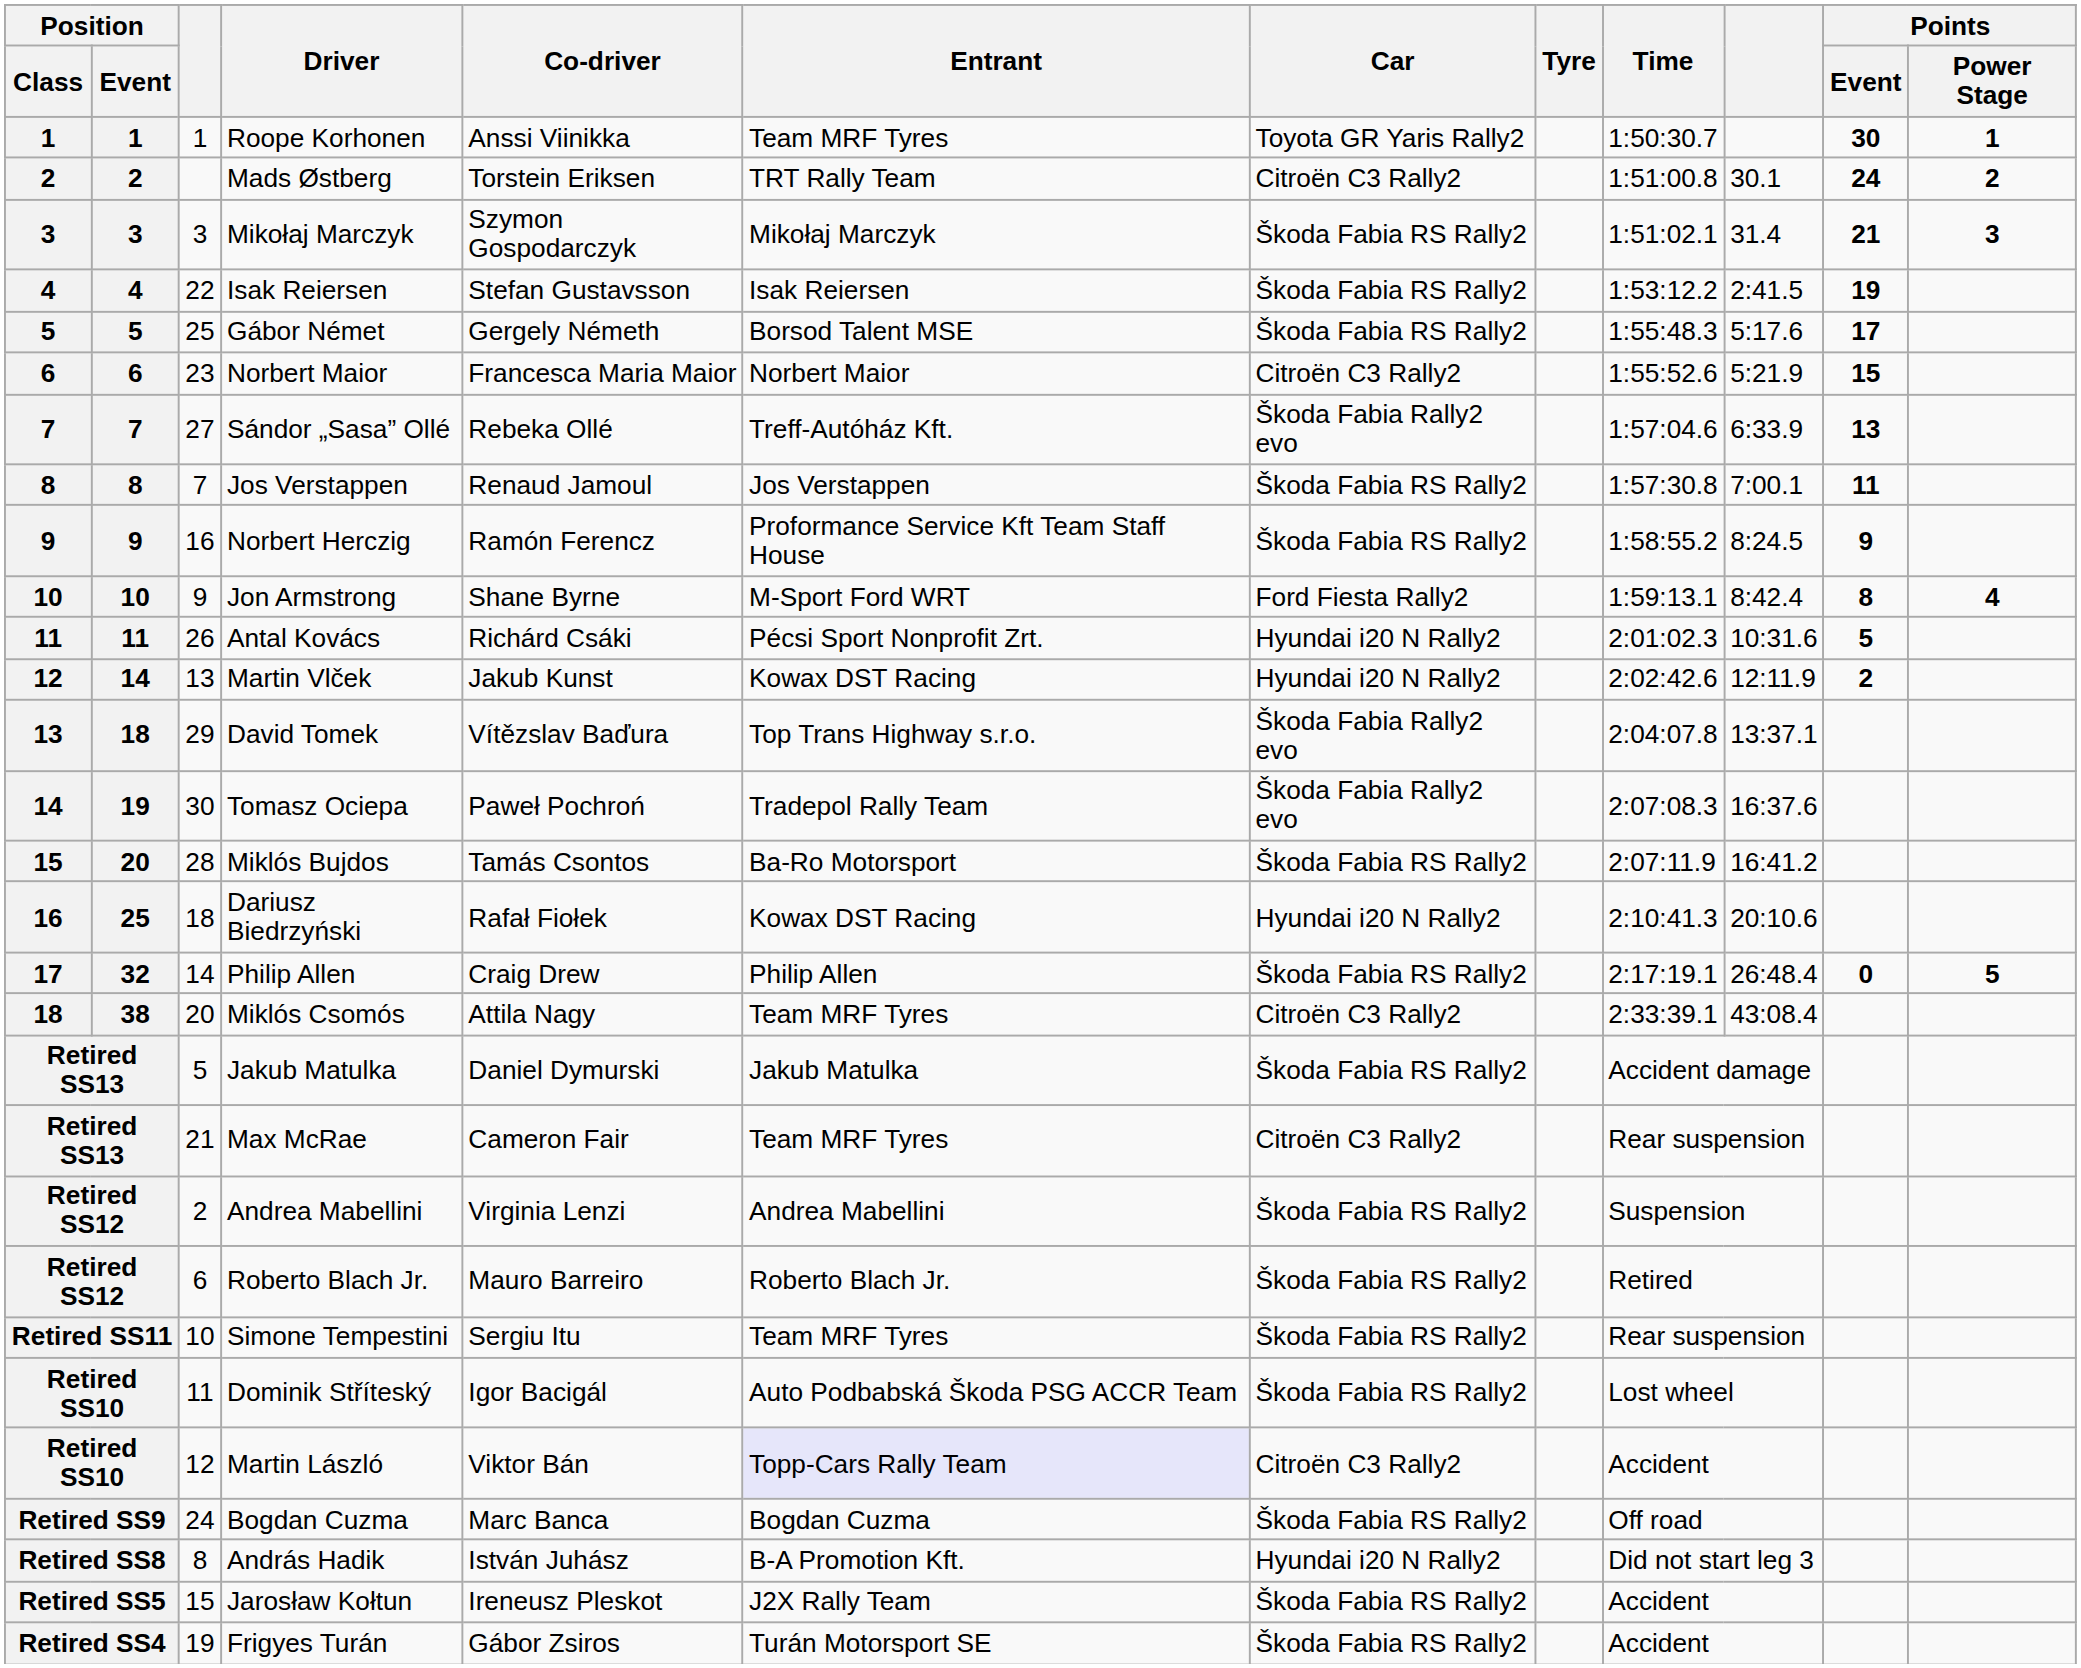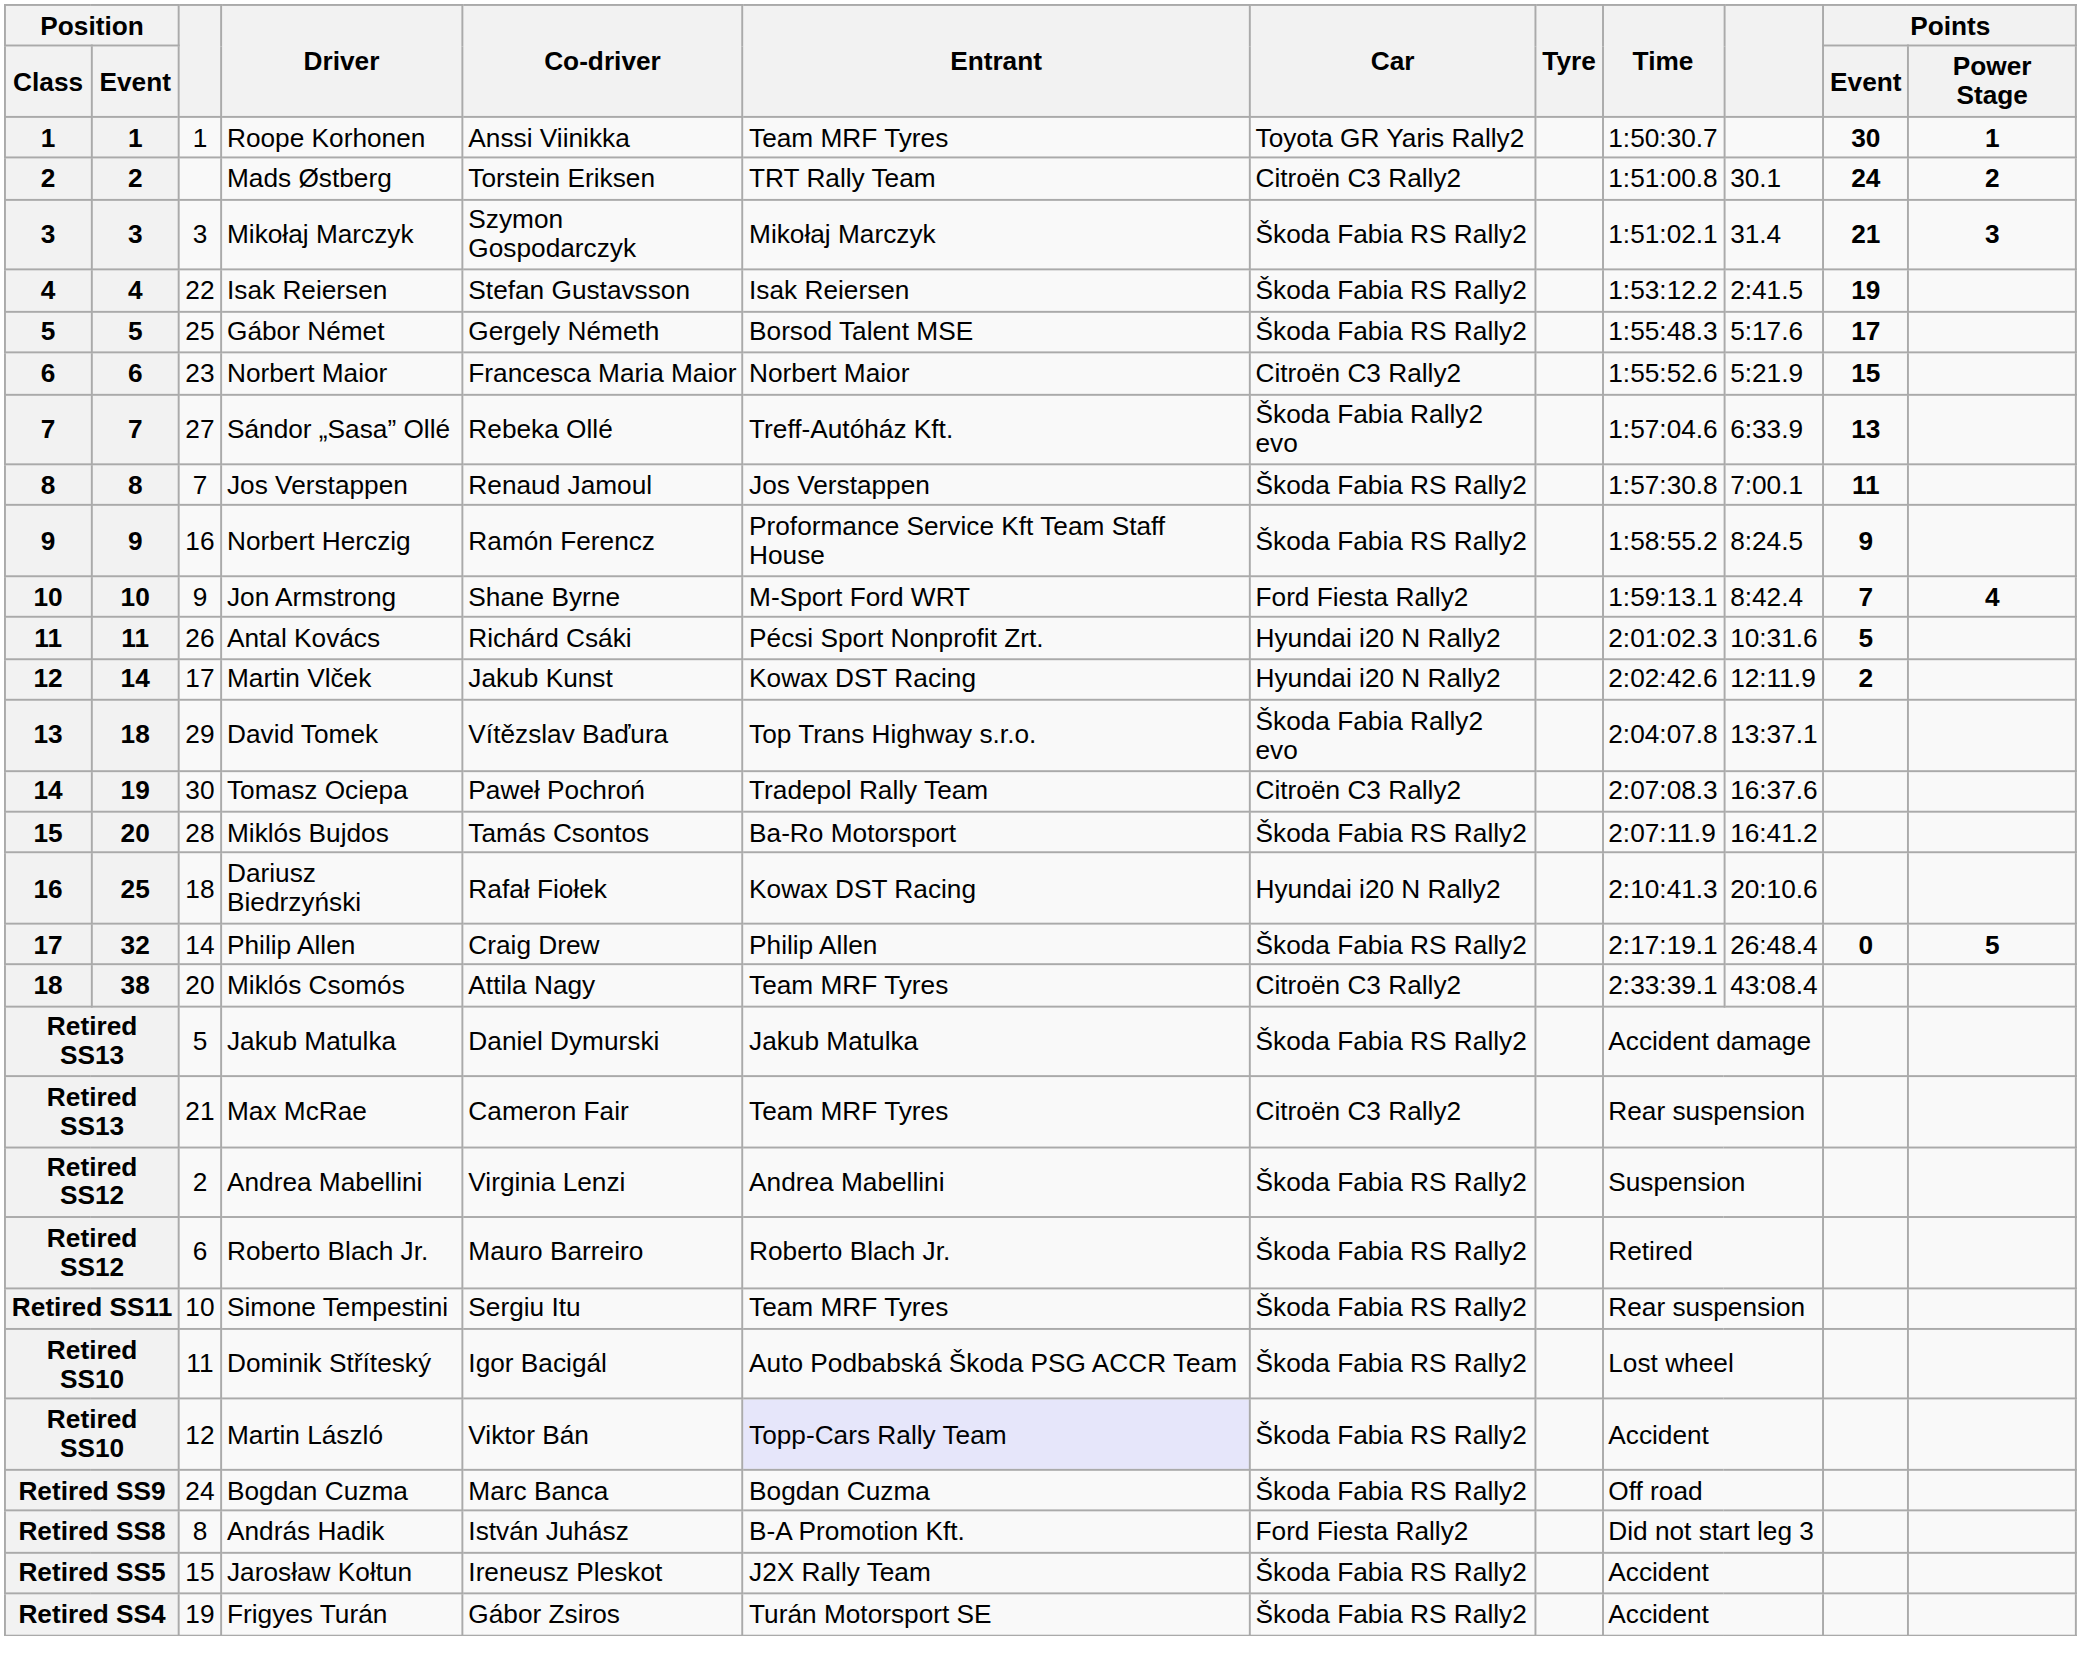 <table class="wikitable" width=85% style="font-size: 85%;">
 <tr>
 <th colspan="2">Position</th>
 <th rowspan="2"></th>
 <th rowspan="2">Driver</th>
 <th rowspan="2">Co-driver</th>
 <th rowspan="2">Entrant</th>
 <th rowspan="2">Car</th>
 <th rowspan="2">Tyre</th>
 <th rowspan="2">Time</th>
 <th rowspan="2"></th>
 <th colspan="2">Points</th>
 </tr>
 <tr>
 <th>Class</th>
 <th>Event</th>
 <th>Event</th>
 <th>Power Stage</th>
 </tr>
 <tr>
 <th>1</th>
 <th>1</th>
 <td align="center">1</td>
 <td> Roope Korhonen</td>
 <td> Anssi Viinikka</td>
 <td> Team MRF Tyres</td>
 <td>Toyota GR Yaris Rally2</td>
 <td></td>
 <td>1:50:30.7</td>
 <td></td>
 <td align="center"><strong>30</strong></td>
 <td align="center"><strong>1</strong></td>
 </tr>
 <tr>
 <th>2</th>
 <th>2</th>
 <td align="center"></td>
 <td> Mads Østberg</td>
 <td> Torstein Eriksen</td>
 <td> TRT Rally Team</td>
 <td>Citroën C3 Rally2</td>
 <td></td>
 <td>1:51:00.8</td>
 <td>30.1</td>
 <td align="center"><strong>24</strong></td>
 <td align="center"><strong>2</strong></td>
 </tr>
 <tr>
 <th>3</th>
 <th>3</th>
 <td align="center">3</td>
 <td> Mikołaj Marczyk</td>
 <td> Szymon Gospodarczyk</td>
 <td> Mikołaj Marczyk</td>
 <td>Škoda Fabia RS Rally2</td>
 <td></td>
 <td>1:51:02.1</td>
 <td>31.4</td>
 <td align="center"><strong>21</strong></td>
 <td align="center"><strong>3</strong></td>
 </tr>
 <tr>
 <th>4</th>
 <th>4</th>
 <td align="center">22</td>
 <td> Isak Reiersen</td>
 <td> Stefan Gustavsson</td>
 <td> Isak Reiersen</td>
 <td>Škoda Fabia RS Rally2</td>
 <td></td>
 <td>1:53:12.2</td>
 <td>2:41.5</td>
 <td align="center"><strong>19</strong></td>
 <td align="center"></td>
 </tr>
 <tr>
 <th>5</th>
 <th>5</th>
 <td align="center">25</td>
 <td> Gábor Német</td>
 <td> Gergely Németh</td>
 <td> Borsod Talent MSE</td>
 <td>Škoda Fabia RS Rally2</td>
 <td></td>
 <td>1:55:48.3</td>
 <td>5:17.6</td>
 <td align="center"><strong>17</strong></td>
 <td align="center"></td>
 </tr>
 <tr>
 <th>6</th>
 <th>6</th>
 <td align="center">23</td>
 <td> Norbert Maior</td>
 <td> Francesca Maria Maior</td>
 <td> Norbert Maior</td>
 <td>Citroën C3 Rally2</td>
 <td></td>
 <td>1:55:52.6</td>
 <td>5:21.9</td>
 <td align="center"><strong>15</strong></td>
 <td align="center"></td>
 </tr>
 <tr>
 <th>7</th>
 <th>7</th>
 <td align="center">27</td>
 <td> Sándor „Sasa” Ollé</td>
 <td> Rebeka Ollé</td>
 <td> Treff-Autóház Kft.</td>
 <td>Škoda Fabia Rally2 evo</td>
 <td></td>
 <td>1:57:04.6</td>
 <td>6:33.9</td>
 <td align="center"><strong>13</strong></td>
 <td align="center"></td>
 </tr>
 <tr>
 <th>8</th>
 <th>8</th>
 <td align="center">7</td>
 <td> Jos Verstappen</td>
 <td> Renaud Jamoul</td>
 <td> Jos Verstappen</td>
 <td>Škoda Fabia RS Rally2</td>
 <td></td>
 <td>1:57:30.8</td>
 <td>7:00.1</td>
 <td align="center"><strong>11</strong></td>
 <td align="center"></td>
 </tr>
 <tr>
 <th>9</th>
 <th>9</th>
 <td align="center">16</td>
 <td> Norbert Herczig</td>
 <td> Ramón Ferencz</td>
 <td> Proformance Service Kft Team Staff House</td>
 <td>Škoda Fabia RS Rally2</td>
 <td></td>
 <td>1:58:55.2</td>
 <td>8:24.5</td>
 <td align="center"><strong>9</strong></td>
 <td align="center"></td>
 </tr>
 <tr>
 <th>10</th>
 <th>10</th>
 <td align="center">9</td>
 <td> Jon Armstrong</td>
 <td> Shane Byrne</td>
 <td> M-Sport Ford WRT</td>
 <td>Ford Fiesta Rally2</td>
 <td></td>
 <td>1:59:13.1</td>
 <td>8:42.4</td>
-<td align="center"><strong>8</strong></td>
+<td align="center"><strong>7</strong></td>
 <td align="center"><strong>4</strong></td>
 </tr>
 <tr>
 <th>11</th>
 <th>11</th>
 <td align="center">26</td>
 <td> Antal Kovács</td>
 <td> Richárd Csáki</td>
 <td> Pécsi Sport Nonprofit Zrt.</td>
 <td>Hyundai i20 N Rally2</td>
 <td></td>
 <td>2:01:02.3</td>
 <td>10:31.6</td>
 <td align="center"><strong>5</strong></td>
 <td align="center"></td>
 </tr>
 <tr>
 <th>12</th>
 <th>14</th>
-<td align="center">13</td>
+<td align="center">17</td>
 <td> Martin Vlček</td>
 <td> Jakub Kunst</td>
 <td> Kowax DST Racing</td>
 <td>Hyundai i20 N Rally2</td>
 <td></td>
 <td>2:02:42.6</td>
 <td>12:11.9</td>
 <td align="center"><strong>2</strong></td>
 <td align="center"></td>
 </tr>
 <tr>
 <th>13</th>
 <th>18</th>
 <td align="center">29</td>
 <td> David Tomek</td>
 <td> Vítězslav Baďura</td>
 <td> Top Trans Highway s.r.o.</td>
 <td>Škoda Fabia Rally2 evo</td>
 <td></td>
 <td>2:04:07.8</td>
 <td>13:37.1</td>
 <td align="center"></td>
 <td align="center"></td>
 </tr>
 <tr>
 <th>14</th>
 <th>19</th>
 <td align="center">30</td>
 <td> Tomasz Ociepa</td>
 <td> Paweł Pochroń</td>
 <td> Tradepol Rally Team</td>
-<td>Škoda Fabia Rally2 evo</td>
+<td>Citroën C3 Rally2</td>
 <td></td>
 <td>2:07:08.3</td>
 <td>16:37.6</td>
 <td align="center"></td>
 <td align="center"></td>
 </tr>
 <tr>
 <th>15</th>
 <th>20</th>
 <td align="center">28</td>
 <td> Miklós Bujdos</td>
 <td> Tamás Csontos</td>
 <td> Ba-Ro Motorsport</td>
 <td>Škoda Fabia RS Rally2</td>
 <td></td>
 <td>2:07:11.9</td>
 <td>16:41.2</td>
 <td align="center"></td>
 <td align="center"></td>
 </tr>
 <tr>
 <th>16</th>
 <th>25</th>
 <td align="center">18</td>
 <td> Dariusz Biedrzyński</td>
 <td> Rafał Fiołek</td>
 <td> Kowax DST Racing</td>
 <td>Hyundai i20 N Rally2</td>
 <td></td>
 <td>2:10:41.3</td>
 <td>20:10.6</td>
 <td align="center"></td>
 <td align="center"></td>
 </tr>
 <tr>
 <th>17</th>
 <th>32</th>
 <td align="center">14</td>
 <td> Philip Allen</td>
 <td> Craig Drew</td>
 <td> Philip Allen</td>
 <td>Škoda Fabia RS Rally2</td>
 <td></td>
 <td>2:17:19.1</td>
 <td>26:48.4</td>
 <td align="center"><strong>0</strong></td>
 <td align="center"><strong>5</strong></td>
 </tr>
 <tr>
 <th>18</th>
 <th>38</th>
 <td align="center">20</td>
 <td> Miklós Csomós</td>
 <td> Attila Nagy</td>
 <td> Team MRF Tyres</td>
 <td>Citroën C3 Rally2</td>
 <td></td>
 <td>2:33:39.1</td>
 <td>43:08.4</td>
 <td align="center"></td>
 <td align="center"></td>
 </tr>
 <tr>
 <th colspan="2">Retired SS13</th>
 <td align="center">5</td>
 <td> Jakub Matulka</td>
 <td> Daniel Dymurski</td>
 <td> Jakub Matulka</td>
 <td>Škoda Fabia RS Rally2</td>
 <td></td>
 <td colspan="2">Accident damage</td>
 <td align="center"></td>
 <td align="center"></td>
 </tr>
 <tr>
 <th colspan="2">Retired SS13</th>
 <td align="center">21</td>
 <td> Max McRae</td>
 <td> Cameron Fair</td>
 <td> Team MRF Tyres</td>
 <td>Citroën C3 Rally2</td>
 <td></td>
 <td colspan="2">Rear suspension</td>
 <td align="center"></td>
 <td align="center"></td>
 </tr>
 <tr>
 <th colspan="2">Retired SS12</th>
 <td align="center">2</td>
 <td> Andrea Mabellini</td>
 <td> Virginia Lenzi</td>
 <td> Andrea Mabellini</td>
 <td>Škoda Fabia RS Rally2</td>
 <td></td>
 <td colspan="2">Suspension</td>
 <td align="center"></td>
 <td align="center"></td>
 </tr>
 <tr>
 <th colspan="2">Retired SS12</th>
 <td align="center">6</td>
 <td> Roberto Blach Jr.</td>
 <td> Mauro Barreiro</td>
 <td> Roberto Blach Jr.</td>
 <td>Škoda Fabia RS Rally2</td>
 <td></td>
 <td colspan="2">Retired</td>
 <td align="center"></td>
 <td align="center"></td>
 </tr>
 <tr>
 <th colspan="2">Retired SS11</th>
 <td align="center">10</td>
 <td> Simone Tempestini</td>
 <td> Sergiu Itu</td>
 <td> Team MRF Tyres</td>
 <td>Škoda Fabia RS Rally2</td>
 <td></td>
 <td colspan="2">Rear suspension</td>
 <td align="center"></td>
 <td align="center"></td>
 </tr>
 <tr>
 <th colspan="2">Retired SS10</th>
 <td align="center">11</td>
 <td> Dominik Stříteský</td>
 <td> Igor Bacigál</td>
 <td> Auto Podbabská Škoda PSG ACCR Team</td>
 <td>Škoda Fabia RS Rally2</td>
 <td></td>
 <td colspan="2">Lost wheel</td>
 <td align="center"></td>
 <td align="center"></td>
 </tr>
 <tr>
 <th colspan="2">Retired SS10</th>
 <td align="center">12</td>
 <td> Martin László</td>
 <td> Viktor Bán</td>
 <td style="background: lavender;"> Topp-Cars Rally Team</td>
-<td>Citroën C3 Rally2</td>
+<td>Škoda Fabia RS Rally2</td>
 <td></td>
 <td colspan="2">Accident</td>
 <td align="center"></td>
 <td align="center"></td>
 </tr>
 <tr>
 <th colspan="2">Retired SS9</th>
 <td align="center">24</td>
 <td> Bogdan Cuzma</td>
 <td> Marc Banca</td>
 <td> Bogdan Cuzma</td>
 <td>Škoda Fabia RS Rally2</td>
 <td></td>
 <td colspan="2">Off road</td>
 <td align="center"></td>
 <td align="center"></td>
 </tr>
 <tr>
 <th colspan="2">Retired SS8</th>
 <td align="center">8</td>
 <td> András Hadik</td>
 <td> István Juhász</td>
 <td> B-A Promotion Kft.</td>
-<td>Hyundai i20 N Rally2</td>
+<td>Ford Fiesta Rally2</td>
 <td></td>
 <td colspan="2">Did not start leg 3</td>
 <td align="center"></td>
 <td align="center"></td>
 </tr>
 <tr>
 <th colspan="2">Retired SS5</th>
 <td align="center">15</td>
 <td> Jarosław Kołtun</td>
 <td> Ireneusz Pleskot</td>
 <td> J2X Rally Team</td>
 <td>Škoda Fabia RS Rally2</td>
 <td></td>
 <td colspan="2">Accident</td>
 <td align="center"></td>
 <td align="center"></td>
 </tr>
 <tr>
 <th colspan="2">Retired SS4</th>
 <td align="center">19</td>
 <td> Frigyes Turán</td>
 <td> Gábor Zsiros</td>
 <td> Turán Motorsport SE</td>
 <td>Škoda Fabia RS Rally2</td>
 <td></td>
 <td colspan="2">Accident</td>
 <td align="center"></td>
 <td align="center"></td>
 </tr>
 <tr>
 </tr>
 </table>
